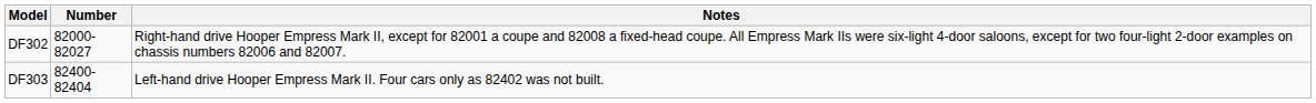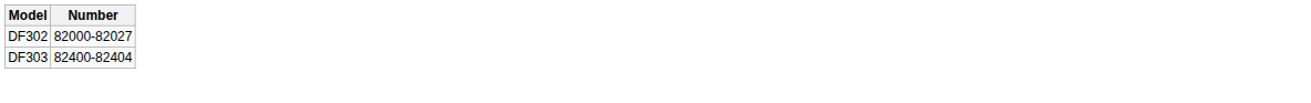 <table class="wikitable">
 <tr>
 <th>Model</th>
 <th>Number</th>
-<th>Notes</th>
 </tr>
 <tr>
 <td>DF302</td>
 <td>82000-82027</td>
-<td>Right-hand drive Hooper Empress Mark II, except for 82001 a coupe and 82008 a fixed-head coupe.  All Empress Mark IIs were six-light 4-door saloons, except for two four-light 2-door examples on chassis numbers 82006 and 82007.</td>
 </tr>
 <tr>
 <td>DF303</td>
 <td>82400-82404</td>
-<td>Left-hand drive Hooper Empress Mark II. Four cars only as 82402 was not built.</td>
 </tr>
 </table>
